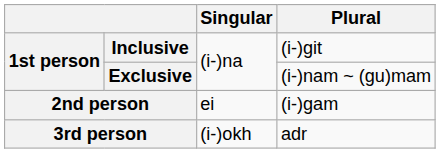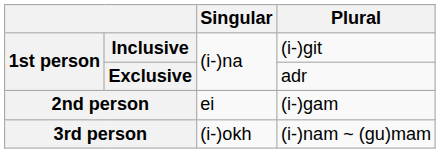 <table class="wikitable">
 <tr>
 <th colspan="2"></th>
 <th>Singular</th>
 <th>Plural</th>
 </tr>
 <tr>
 <th rowspan="2">1st person</th>
 <th>Inclusive</th>
 <td rowspan="2">(i-)na</td>
 <td>(i-)git</td>
 </tr>
 <tr>
 <th>Exclusive</th>
-<td>(i-)nam ~ (gu)mam</td>
+<td>adr</td>
 </tr>
 <tr>
 <th colspan="2">2nd person</th>
 <td>ei</td>
 <td>(i-)gam</td>
 </tr>
 <tr>
 <th colspan="2">3rd person</th>
 <td>(i-)okh</td>
-<td>adr</td>
+<td>(i-)nam ~ (gu)mam</td>
 </tr>
 </table>
